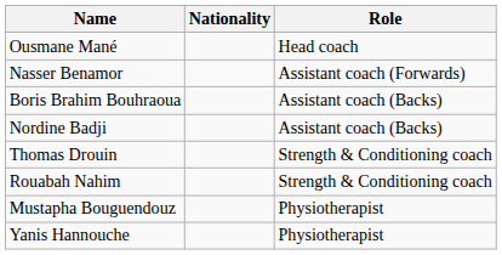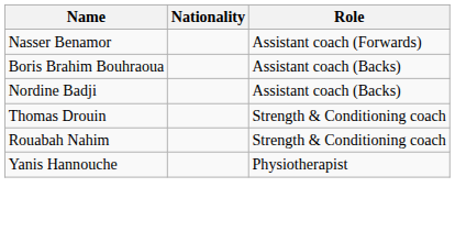 <table class="wikitable">
 <tr>
 <th>Name</th>
 <th>Nationality</th>
 <th>Role</th>
-</tr>
-<tr>
-<td>Ousmane Mané</td>
-<td></td>
-<td>Head coach</td>
 </tr>
 <tr>
 <td>Nasser Benamor</td>
 <td></td>
 <td>Assistant coach (Forwards)</td>
 </tr>
 <tr>
 <td>Boris Brahim Bouhraoua</td>
 <td></td>
 <td>Assistant coach (Backs)</td>
 </tr>
 <tr>
 <td>Nordine Badji</td>
 <td></td>
 <td>Assistant coach (Backs)</td>
 </tr>
 <tr>
 <td>Thomas Drouin</td>
 <td></td>
 <td>Strength & Conditioning coach</td>
 </tr>
 <tr>
 <td>Rouabah Nahim</td>
 <td></td>
 <td>Strength & Conditioning coach</td>
 </tr>
 <tr>
-<td>Mustapha Bouguendouz</td>
-<td></td>
-<td>Physiotherapist</td>
-</tr>
-<tr>
 <td>Yanis Hannouche</td>
 <td></td>
 <td>Physiotherapist</td>
 </tr>
 </table>
